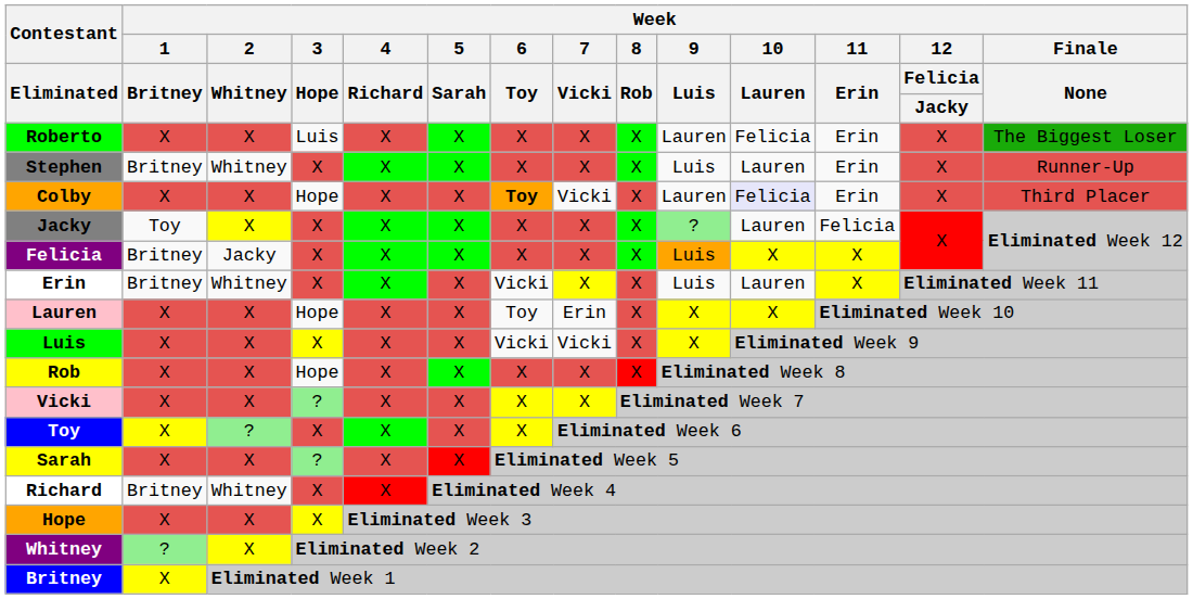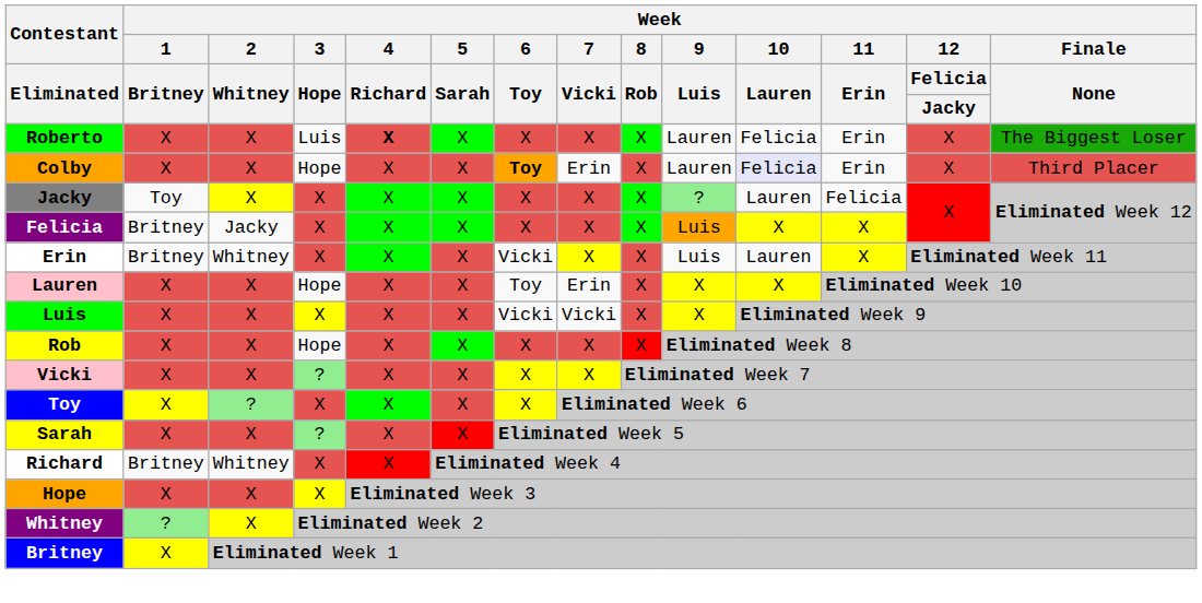 <table class="wikitable" style="text-align:center; margin:auto;">
 <tr>
 <th rowspan="2">Contestant</th>
 <th colspan="13">Week</th>
 </tr>
 <tr>
 <th>1</th>
 <th>2</th>
 <th>3</th>
 <th>4</th>
 <th>5</th>
 <th>6</th>
 <th>7</th>
 <th>8</th>
 <th>9</th>
 <th>10</th>
 <th>11</th>
 <th>12</th>
 <th>Finale</th>
 </tr>
 <tr>
 <th rowspan="2">Eliminated</th>
 <th rowspan="2">Britney</th>
 <th rowspan="2">Whitney</th>
 <th rowspan="2">Hope</th>
 <th rowspan="2">Richard</th>
 <th rowspan="2">Sarah</th>
 <th rowspan="2">Toy</th>
 <th rowspan="2">Vicki</th>
 <th rowspan="2">Rob</th>
 <th rowspan="2">Luis</th>
 <th rowspan="2">Lauren</th>
 <th rowspan="2">Erin</th>
 <th>Felicia</th>
 <th rowspan="2">None</th>
 </tr>
 <tr>
 <th>Jacky</th>
 </tr>
 <tr>
 <td style="background:lime;color:black;"><strong>Roberto</strong></td>
 <td style="background:#e55451;">X</td>
 <td style="background:#e55451;">X</td>
 <td>Luis</td>
-<td style="background:#e55451;">X</td>
+<td style="background:#e55451;"><strong>X</strong></td>
 <td style="background:lime;">X</td>
 <td style="background:#e55451;">X</td>
 <td style="background:#e55451;">X</td>
 <td style="background:lime;">X</td>
 <td>Lauren</td>
 <td>Felicia</td>
 <td>Erin</td>
 <td style="background:#e55451;">X</td>
 <td style="background:#19aa09;">The Biggest Loser</td>
 </tr>
 <tr>
-<td style="background:gray;color:black;"><strong>Stephen</strong></td>
-<td>Britney</td>
-<td>Whitney</td>
-<td style="background:#e55451;">X</td>
-<td style="background:lime;">X</td>
-<td style="background:lime;">X</td>
-<td style="background:#e55451;">X</td>
-<td style="background:#e55451;">X</td>
-<td style="background:lime;">X</td>
-<td>Luis</td>
-<td>Lauren</td>
-<td>Erin</td>
-<td style="background:#e55451;">X</td>
-<td style="background:#e55451;">Runner-Up</td>
-</tr>
-<tr>
 <td style="background:orange;"><strong>Colby</strong></td>
 <td style="background:#e55451;">X</td>
 <td style="background:#e55451;">X</td>
 <td>Hope</td>
 <td style="background:#e55451;">X</td>
 <td style="background:#e55451;">X</td>
 <td style="background:orange;"><strong>Toy</strong></td>
-<td>Vicki</td>
+<td>Erin</td>
 <td style="background:#e55451;">X</td>
 <td>Lauren</td>
 <td style="background: lavender;">Felicia</td>
 <td>Erin</td>
 <td style="background:#e55451;">X</td>
 <td style="background:#e55451;">Third Placer</td>
 </tr>
 <tr>
 <td style="background:gray"><span><strong>Jacky</strong></span></td>
 <td>Toy</td>
 <td style="background:yellow;">X</td>
 <td style="background:#e55451;">X</td>
 <td style="background:lime;">X</td>
 <td style="background:lime;">X</td>
 <td style="background:#e55451;">X</td>
 <td style="background:#e55451;">X</td>
 <td style="background:lime;">X</td>
 <td style="background:lightgreen;">?</td>
 <td>Lauren</td>
 <td>Felicia</td>
 <td rowspan="2" style="background:red;">X</td>
 <td rowspan="2" style="background:#ccc; text-align:left;"><strong>Eliminated</strong> Week 12</td>
 </tr>
 <tr>
 <td style="background:purple;color:white;"><strong>Felicia</strong></td>
 <td>Britney</td>
 <td>Jacky</td>
 <td style="background:#e55451;">X</td>
 <td style="background:lime;">X</td>
 <td style="background:lime;">X</td>
 <td style="background:#e55451;">X</td>
 <td style="background:#e55451;">X</td>
 <td style="background:lime;">X</td>
 <td style="background:orange;">Luis</td>
 <td style="background:yellow;">X</td>
 <td style="background:yellow;">X</td>
 </tr>
 <tr>
 <td style="background:white"><span><strong>Erin</strong></span></td>
 <td>Britney</td>
 <td>Whitney</td>
 <td style="background:#e55451;">X</td>
 <td style="background:lime;">X</td>
 <td style="background:#e55451;">X</td>
 <td>Vicki</td>
 <td style="background:yellow;">X</td>
 <td style="background:#e55451;">X</td>
 <td>Luis</td>
 <td>Lauren</td>
 <td style="background:yellow;">X</td>
 <td colspan="2" style="background:#ccc; text-align:left;"><strong>Eliminated</strong> Week 11</td>
 </tr>
 <tr>
 <td style="background:pink;"><strong>Lauren</strong></td>
 <td style="background:#e55451;">X</td>
 <td style="background:#e55451;">X</td>
 <td>Hope</td>
 <td style="background:#e55451;">X</td>
 <td style="background:#e55451;">X</td>
 <td>Toy</td>
 <td>Erin</td>
 <td style="background:#e55451;">X</td>
 <td style="background:yellow;">X</td>
 <td style="background:yellow;">X</td>
 <td colspan="3" style="background:#ccc; text-align:left;"><strong>Eliminated</strong> Week 10</td>
 </tr>
 <tr>
 <td style="background:lime;color:black;"><strong>Luis</strong></td>
 <td style="background:#e55451;">X</td>
 <td style="background:#e55451;">X</td>
 <td style="background:yellow;">X</td>
 <td style="background:#e55451;">X</td>
 <td style="background:#e55451;">X</td>
 <td>Vicki</td>
 <td>Vicki</td>
 <td style="background:#e55451;">X</td>
 <td style="background:yellow;">X</td>
 <td colspan="4" style="background:#ccc; text-align:left;"><strong>Eliminated</strong> Week 9</td>
 </tr>
 <tr>
 <td style="background:yellow;"><strong>Rob</strong></td>
 <td style="background:#e55451;">X</td>
 <td style="background:#e55451;">X</td>
 <td>Hope</td>
 <td style="background:#e55451;">X</td>
 <td style="background:lime;">X</td>
 <td style="background:#e55451;">X</td>
 <td style="background:#e55451;">X</td>
 <td style="background:red;">X</td>
 <td colspan="5" style="background:#ccc; text-align:left;"><strong>Eliminated</strong> Week 8</td>
 </tr>
 <tr>
 <td style="background:pink;"><strong>Vicki</strong></td>
 <td style="background:#e55451;">X</td>
 <td style="background:#e55451;">X</td>
 <td style="background:lightgreen;">?</td>
 <td style="background:#e55451;">X</td>
 <td style="background:#e55451;">X</td>
 <td style="background:yellow;">X</td>
 <td style="background:yellow;">X</td>
 <td colspan="6" style="background:#ccc; text-align:left;"><strong>Eliminated</strong> Week 7</td>
 </tr>
 <tr>
 <td style="background:blue;color:white;"><strong>Toy</strong></td>
 <td style="background:yellow;">X</td>
 <td style="background:lightgreen;">?</td>
 <td style="background:#e55451;">X</td>
 <td style="background:lime;">X</td>
 <td style="background:#e55451;">X</td>
 <td style="background:yellow;">X</td>
 <td colspan="7" style="background:#ccc; text-align:left;"><strong>Eliminated</strong> Week 6</td>
 </tr>
 <tr>
 <td style="background:yellow;"><strong>Sarah</strong></td>
 <td style="background:#e55451;">X</td>
 <td style="background:#e55451;">X</td>
 <td style="background:lightgreen;">?</td>
 <td style="background:#e55451;">X</td>
 <td style="background:red;">X</td>
 <td colspan="8" style="background:#ccc; text-align:left;"><strong>Eliminated</strong> Week 5</td>
 </tr>
 <tr>
 <td style="background:white;color:black;"><strong>Richard</strong></td>
 <td>Britney</td>
 <td>Whitney</td>
 <td style="background:#e55451;">X</td>
 <td style="background:red;">X</td>
 <td colspan="9" style="background:#ccc; text-align:left;"><strong>Eliminated</strong> Week 4</td>
 </tr>
 <tr>
 <td style="background:orange;"><strong>Hope</strong></td>
 <td style="background:#e55451;">X</td>
 <td style="background:#e55451;">X</td>
 <td style="background:yellow;">X</td>
 <td colspan="10" style="background:#ccc; text-align:left;"><strong>Eliminated</strong> Week 3</td>
 </tr>
 <tr>
 <td style="background:purple;color:white;"><strong>Whitney</strong></td>
 <td style="background:lightgreen;">?</td>
 <td style="background:yellow;">X</td>
 <td colspan="11" style="background:#ccc; text-align:left;"><strong>Eliminated</strong> Week 2</td>
 </tr>
 <tr>
 <td style="background:blue;color:white;"><strong>Britney</strong></td>
 <td style="background:yellow;">X</td>
 <td colspan="12" style="background:#ccc; text-align:left;"><strong>Eliminated</strong> Week 1</td>
 </tr>
 </table>
